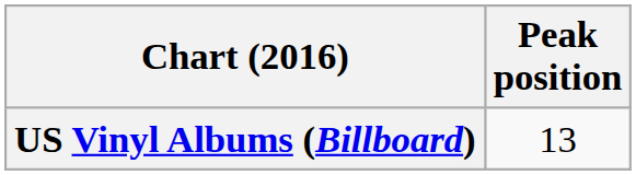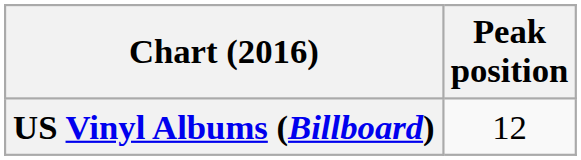 <table class="wikitable plainrowheaders" style="text-align:center">
 <tr>
 <th>Chart (2016)</th>
 <th>Peak<br>position</th>
 </tr>
 <tr>
 <th scope="row">US <a href='#'>Vinyl Albums</a> (<em><a href='#'>Billboard</a></em>)</th>
-<td>13</td>
+<td>12</td>
 </tr>
 </table>
